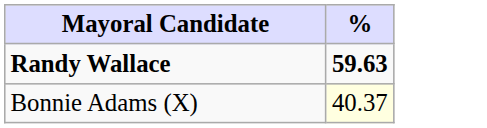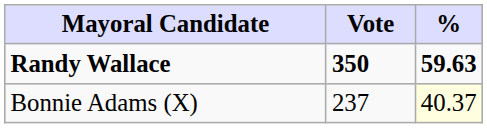 <table class="wikitable">
 <tr>
 <th style="background:#ddf; width:200px;">Mayoral Candidate</th>
+<th style="background:#ddf; width:50px;">Vote</th>
 <th style="background:#ddf; width:30px;">%</th>
 </tr>
 <tr>
 <td><strong>Randy Wallace</strong></td>
+<td><strong>350</strong></td>
 <td><strong>59.63</strong></td>
 </tr>
 <tr>
 <td>Bonnie Adams (X)</td>
+<td>237</td>
 <td style="background: lightyellow;">40.37</td>
 </tr>
 </table>
